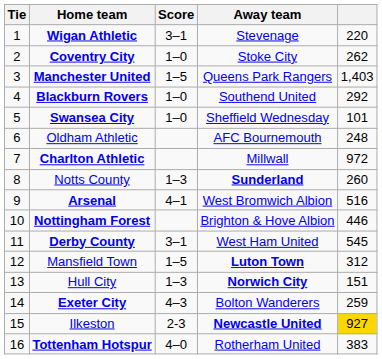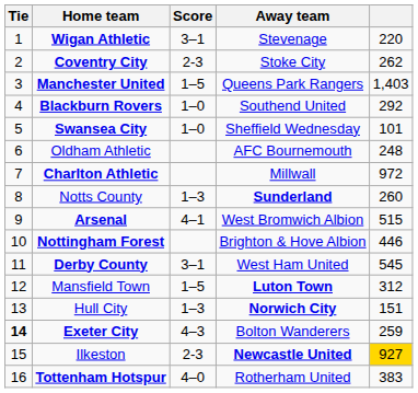 <table class="wikitable" style="text-align: center; font-size:85%">
 <tr>
 <th>Tie</th>
 <th>Home team</th>
 <th>Score</th>
 <th>Away team</th>
 <th></th>
 </tr>
 <tr>
 <td>1</td>
 <td><strong><a href='#'>Wigan Athletic</a></strong></td>
 <td>3–1</td>
 <td><a href='#'>Stevenage</a></td>
 <td>220</td>
 </tr>
 <tr>
 <td>2</td>
 <td><strong><a href='#'>Coventry City</a></strong></td>
-<td>1–0</td>
+<td>2-3</td>
 <td><a href='#'>Stoke City</a></td>
 <td>262</td>
 </tr>
 <tr>
 <td>3</td>
 <td><strong><a href='#'>Manchester United</a></strong></td>
 <td>1–5</td>
 <td><a href='#'>Queens Park Rangers</a></td>
 <td>1,403</td>
 </tr>
 <tr>
 <td>4</td>
 <td><strong><a href='#'>Blackburn Rovers</a></strong></td>
 <td>1–0</td>
 <td><a href='#'>Southend United</a></td>
 <td>292</td>
 </tr>
 <tr>
 <td>5</td>
 <td><strong><a href='#'>Swansea City</a></strong></td>
 <td>1–0</td>
 <td><a href='#'>Sheffield Wednesday</a></td>
 <td>101</td>
 </tr>
 <tr>
 <td>6</td>
 <td><a href='#'>Oldham Athletic</a></td>
 <td></td>
 <td><a href='#'>AFC Bournemouth</a></td>
 <td>248</td>
 </tr>
 <tr>
 <td>7</td>
 <td><strong><a href='#'>Charlton Athletic</a></strong></td>
 <td></td>
 <td><a href='#'>Millwall</a></td>
 <td>972</td>
 </tr>
 <tr>
 <td>8</td>
 <td><a href='#'>Notts County</a></td>
 <td>1–3</td>
 <td><strong><a href='#'>Sunderland</a></strong></td>
 <td>260</td>
 </tr>
 <tr>
 <td>9</td>
 <td><strong><a href='#'>Arsenal</a></strong></td>
 <td>4–1</td>
 <td><a href='#'>West Bromwich Albion</a></td>
-<td>516</td>
+<td>515</td>
 </tr>
 <tr>
 <td>10</td>
 <td><strong><a href='#'>Nottingham Forest</a></strong></td>
 <td></td>
 <td><a href='#'>Brighton & Hove Albion</a></td>
 <td>446</td>
 </tr>
 <tr>
 <td>11</td>
 <td><strong><a href='#'>Derby County</a></strong></td>
 <td>3–1</td>
 <td><a href='#'>West Ham United</a></td>
 <td>545</td>
 </tr>
 <tr>
 <td>12</td>
 <td><a href='#'>Mansfield Town</a></td>
 <td>1–5</td>
 <td><strong><a href='#'>Luton Town</a></strong></td>
 <td>312</td>
 </tr>
 <tr>
 <td>13</td>
 <td><a href='#'>Hull City</a></td>
 <td>1–3</td>
 <td><strong><a href='#'>Norwich City</a></strong></td>
 <td>151</td>
 </tr>
 <tr>
-<td>14</td>
+<td><strong>14</strong></td>
 <td><strong><a href='#'>Exeter City</a></strong></td>
 <td>4–3</td>
 <td><a href='#'>Bolton Wanderers</a></td>
 <td>259</td>
 </tr>
 <tr>
 <td>15</td>
 <td><a href='#'>Ilkeston</a></td>
 <td>2-3</td>
 <td><strong><a href='#'>Newcastle United</a></strong></td>
 <td style="background: gold;">927</td>
 </tr>
 <tr>
 <td>16</td>
 <td><strong><a href='#'>Tottenham Hotspur</a></strong></td>
 <td>4–0</td>
 <td><a href='#'>Rotherham United</a></td>
 <td>383</td>
 </tr>
 </table>
